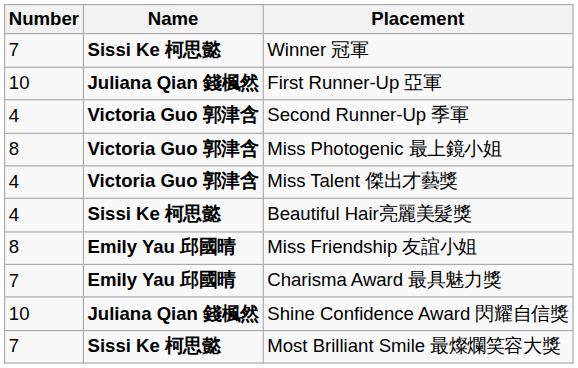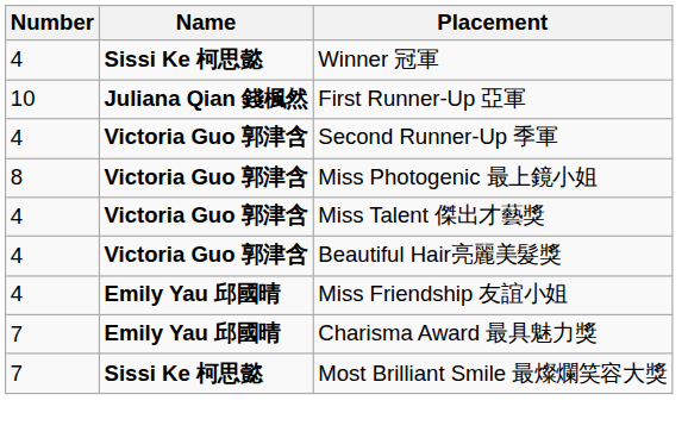 <table class="wikitable">
 <tr>
 <th><strong>Number</strong></th>
 <th><strong>Name</strong></th>
 <th><strong>Placement</strong></th>
 </tr>
 <tr>
-<td>7</td>
+<td>4</td>
 <td><strong>Sissi Ke 柯思懿</strong></td>
 <td>Winner 冠軍</td>
 </tr>
 <tr>
 <td>10</td>
 <td><strong>Juliana Qian 錢楓然</strong></td>
 <td>First Runner-Up 亞軍</td>
 </tr>
 <tr>
 <td>4</td>
 <td><strong>Victoria Guo 郭津含</strong></td>
 <td>Second Runner-Up 季軍</td>
 </tr>
 <tr>
 <td>8</td>
 <td><strong>Victoria Guo 郭津含</strong></td>
 <td>Miss Photogenic  最上鏡小姐</td>
 </tr>
 <tr>
 <td>4</td>
 <td><strong>Victoria Guo 郭津含</strong></td>
 <td>Miss Talent  傑出才藝獎</td>
 </tr>
 <tr>
 <td>4</td>
-<td><strong>Sissi Ke 柯思懿</strong></td>
+<td><strong>Victoria Guo 郭津含</strong></td>
 <td>Beautiful Hair亮麗美髮獎</td>
 </tr>
 <tr>
-<td>8</td>
+<td>4</td>
 <td><strong>Emily Yau 邱國晴</strong></td>
 <td>Miss Friendship 友誼小姐</td>
 </tr>
 <tr>
 <td>7</td>
 <td><strong>Emily Yau 邱國晴</strong></td>
 <td>Charisma Award 最具魅力獎</td>
 </tr>
 <tr>
-<td>10</td>
-<td><strong>Juliana Qian 錢楓然</strong></td>
-<td>Shine Confidence Award 閃耀自信獎</td>
-</tr>
-<tr>
 <td>7</td>
 <td><strong>Sissi Ke 柯思懿</strong></td>
 <td>Most Brilliant Smile 最燦爛笑容大獎</td>
 </tr>
 </table>
